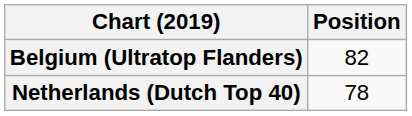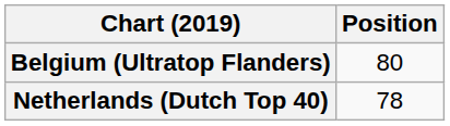 <table class="wikitable sortable plainrowheaders" style="text-align:center">
 <tr>
 <th scope="col">Chart (2019)</th>
 <th scope="col">Position</th>
 </tr>
 <tr>
 <th scope="row">Belgium (Ultratop Flanders)</th>
-<td>82</td>
+<td>80</td>
 </tr>
 <tr>
 <th scope="row">Netherlands (Dutch Top 40)</th>
 <td>78</td>
 </tr>
 </table>
